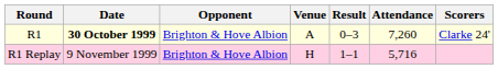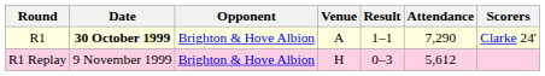 <table class= "wikitable " style="font-size:100%; text-align:center">
 <tr>
 <th>Round</th>
 <th>Date</th>
 <th>Opponent</th>
 <th>Venue</th>
 <th>Result</th>
 <th>Attendance</th>
 <th>Scorers</th>
 </tr>
 <tr style="background: #ffffdd;">
 <td>R1</td>
 <td><strong>30 October 1999</strong></td>
 <td><a href='#'>Brighton & Hove Albion</a></td>
 <td>A</td>
-<td>0–3</td>
-<td>7,260</td>
+<td>1–1</td>
+<td>7,290</td>
 <td><a href='#'>Clarke</a> 24'</td>
 </tr>
 <tr style="background: #ffd0e3;">
 <td>R1 Replay</td>
 <td>9 November 1999</td>
 <td><a href='#'>Brighton & Hove Albion</a></td>
 <td>H</td>
-<td>1–1</td>
-<td>5,716</td>
+<td>0–3</td>
+<td>5,612</td>
 <td></td>
 </tr>
 </table>
